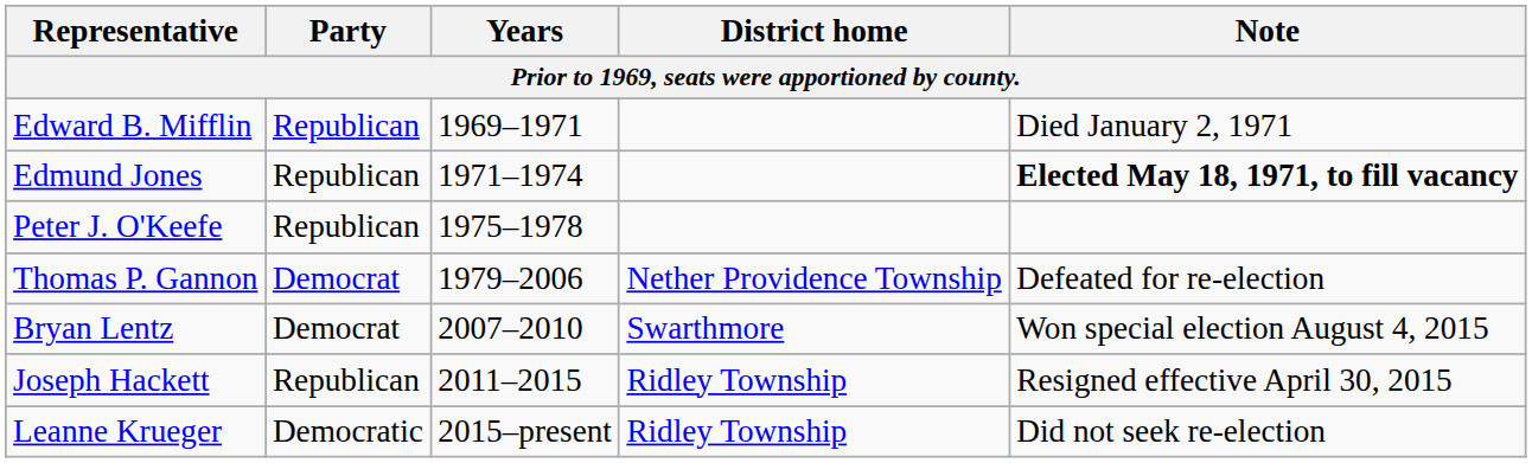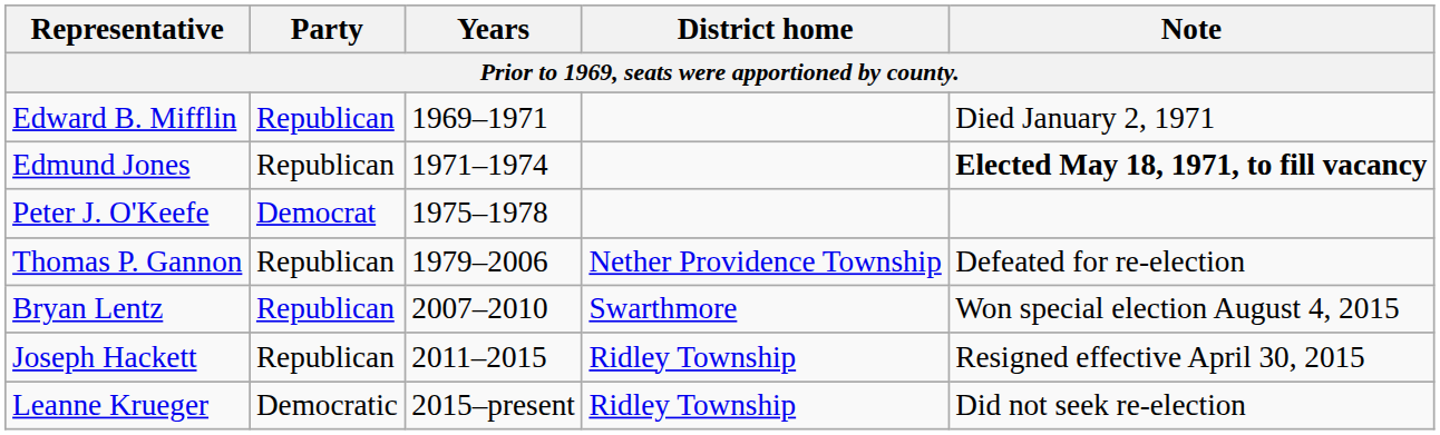 <table class=wikitable>
 <tr valign=bottom>
 <th>Representative</th>
 <th>Party</th>
 <th>Years</th>
 <th>District home</th>
 <th>Note</th>
 </tr>
 <tr>
 <th colspan=5 style="font-size: 80%;"><em>Prior to 1969, seats were apportioned by county.</em></th>
 </tr>
 <tr>
 <td><a href='#'>Edward B. Mifflin</a></td>
 <td><a href='#'>Republican</a></td>
 <td>1969–1971</td>
 <td></td>
 <td>Died January 2, 1971</td>
 </tr>
 <tr>
 <td><a href='#'>Edmund Jones</a></td>
 <td>Republican</td>
 <td>1971–1974</td>
 <td></td>
 <td><strong>Elected May 18, 1971, to fill vacancy</strong></td>
 </tr>
 <tr>
 <td><a href='#'>Peter J. O'Keefe</a></td>
-<td>Republican</td>
+<td><a href='#'>Democrat</a></td>
 <td>1975–1978</td>
 <td></td>
 <td></td>
 </tr>
 <tr>
 <td><a href='#'>Thomas P. Gannon</a></td>
-<td><a href='#'>Democrat</a></td>
+<td>Republican</td>
 <td>1979–2006</td>
 <td><a href='#'>Nether Providence Township</a></td>
 <td>Defeated for re-election</td>
 </tr>
 <tr>
 <td><a href='#'>Bryan Lentz</a></td>
-<td>Democrat</td>
+<td><a href='#'>Republican</a></td>
 <td>2007–2010</td>
 <td><a href='#'>Swarthmore</a></td>
 <td>Won special election August 4, 2015</td>
 </tr>
 <tr>
 <td><a href='#'>Joseph Hackett</a></td>
 <td>Republican</td>
 <td>2011–2015</td>
 <td><a href='#'>Ridley Township</a></td>
 <td>Resigned effective April 30, 2015</td>
 </tr>
 <tr>
 <td><a href='#'>Leanne Krueger</a></td>
 <td>Democratic</td>
 <td>2015–present</td>
 <td><a href='#'>Ridley Township</a></td>
 <td>Did not seek re-election</td>
 </tr>
 </table>
